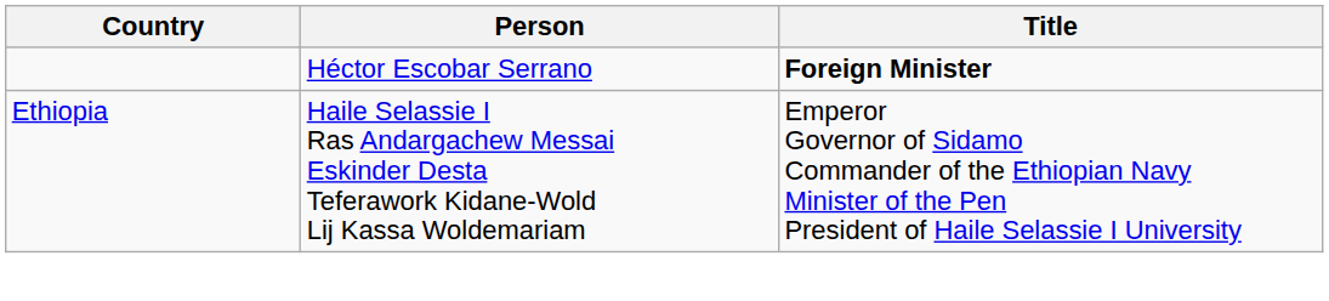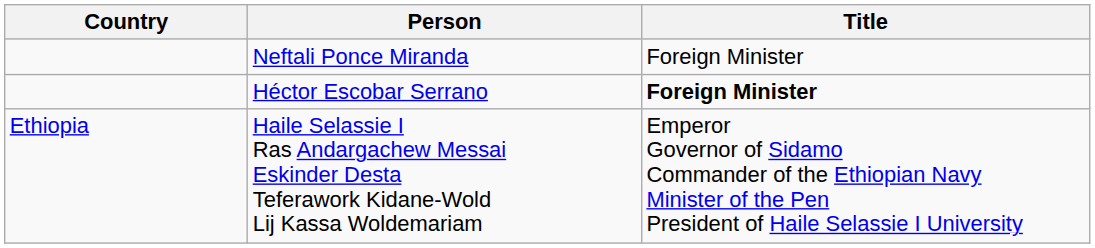 <table class="wikitable">
 <tr style="vertical-align: top;">
 <th width="170">Country</th>
 <th width="280">Person</th>
 <th width="320">Title</th>
+</tr>
+<tr style="vertical-align: top;">
+<td></td>
+<td><a href='#'>Neftali Ponce Miranda</a></td>
+<td>Foreign Minister</td>
 </tr>
 <tr style="vertical-align: top;">
 <td></td>
 <td><a href='#'>Héctor Escobar Serrano</a></td>
 <td><strong>Foreign Minister</strong></td>
 </tr>
 <tr style="vertical-align: top;">
 <td> <a href='#'>Ethiopia</a></td>
 <td><a href='#'>Haile Selassie I</a><br>Ras <a href='#'>Andargachew Messai</a><br><a href='#'>Eskinder Desta</a><br>Teferawork Kidane-Wold<br>Lij Kassa Woldemariam</td>
 <td>Emperor<br>Governor of <a href='#'>Sidamo</a><br>Commander of the <a href='#'>Ethiopian Navy</a><br><a href='#'>Minister of the Pen</a><br>President of <a href='#'>Haile Selassie I University</a></td>
 </tr>
 </table>
